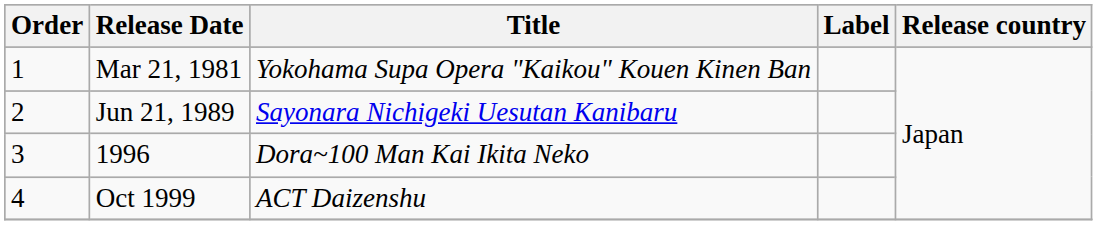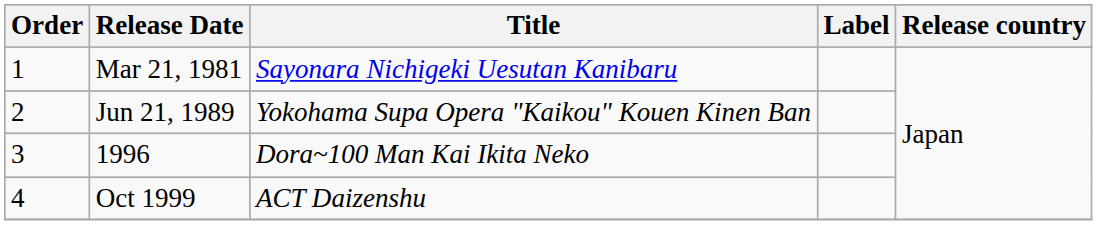 <table class="wikitable">
 <tr>
 <th>Order</th>
 <th>Release Date</th>
 <th>Title</th>
 <th>Label</th>
 <th>Release country</th>
 </tr>
 <tr>
 <td>1</td>
 <td>Mar 21, 1981</td>
-<td><em>Yokohama Supa Opera "Kaikou" Kouen Kinen Ban</em></td>
+<td><em><a href='#'>Sayonara Nichigeki Uesutan Kanibaru</a></em></td>
 <td></td>
 <td rowspan="4">Japan</td>
 </tr>
 <tr>
 <td>2</td>
 <td>Jun 21, 1989</td>
-<td><em><a href='#'>Sayonara Nichigeki Uesutan Kanibaru</a></em></td>
+<td><em>Yokohama Supa Opera "Kaikou" Kouen Kinen Ban</em></td>
 <td></td>
 </tr>
 <tr>
 <td>3</td>
 <td>1996</td>
 <td><em>Dora~100 Man Kai Ikita Neko</em></td>
 <td></td>
 </tr>
 <tr>
 <td>4</td>
 <td>Oct 1999</td>
 <td><em>ACT Daizenshu</em></td>
 <td></td>
 </tr>
 <tr>
 </tr>
 </table>
